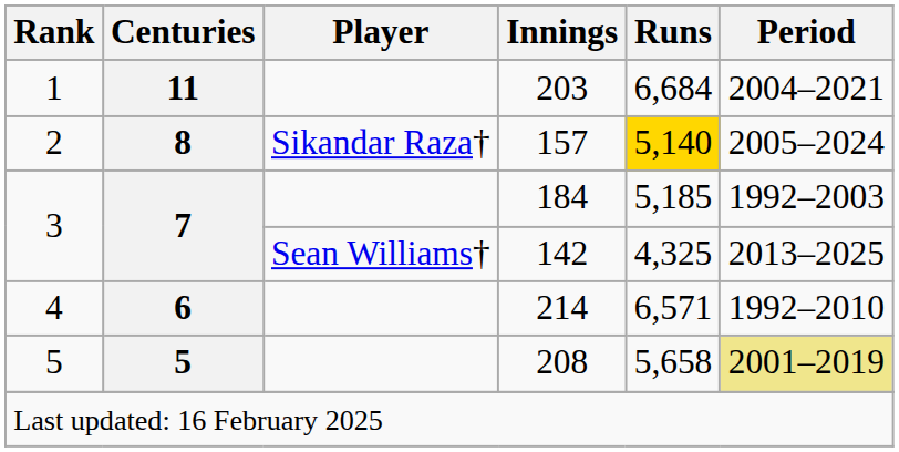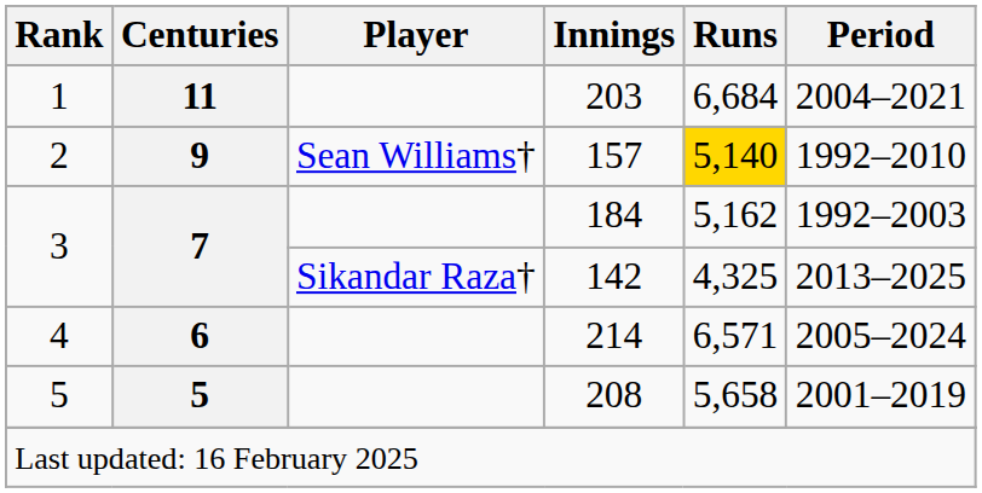 <table class="wikitable plainrowheaders sortable">
 <tr>
 <th scope=col>Rank</th>
 <th scope=col>Centuries</th>
 <th scope=col>Player</th>
 <th scope=col>Innings</th>
 <th scope=col>Runs</th>
 <th scope=col>Period</th>
 </tr>
 <tr>
 <td style="text-align:center">1</td>
 <th scope=row style=text-align:center;>11</th>
 <td></td>
 <td style="text-align:center">203</td>
 <td style="text-align:center">6,684</td>
 <td>2004–2021</td>
 </tr>
 <tr>
 <td style="text-align:center">2</td>
-<th scope=row style=text-align:center;>8</th>
-<td><a href='#'>Sikandar Raza</a>†</td>
+<th scope=row style=text-align:center;>9</th>
+<td><a href='#'>Sean Williams</a>†</td>
 <td style="text-align:center">157</td>
 <td style="background: gold; text-align:center">5,140</td>
-<td>2005–2024</td>
+<td>1992–2010</td>
 </tr>
 <tr>
 <td rowspan="2" style="text-align:center">3</td>
 <th rowspan="2" scope="row" style="text-align:center;">7</th>
 <td></td>
 <td style="text-align:center">184</td>
-<td style="text-align:center">5,185</td>
+<td style="text-align:center">5,162</td>
 <td>1992–2003</td>
 </tr>
 <tr>
-<td><a href='#'>Sean Williams</a>†</td>
+<td><a href='#'>Sikandar Raza</a>†</td>
 <td style="text-align:center">142</td>
 <td style="text-align:center">4,325</td>
 <td>2013–2025</td>
 </tr>
 <tr>
 <td style="text-align:center">4</td>
 <th scope="row" style="text-align:center;">6</th>
 <td></td>
 <td style="text-align:center">214</td>
 <td style="text-align:center">6,571</td>
-<td>1992–2010</td>
+<td>2005–2024</td>
 </tr>
 <tr>
 <td style="text-align:center">5</td>
 <th scope="row" style="text-align:center;">5</th>
 <td></td>
 <td style="text-align:center">208</td>
 <td style="text-align:center">5,658</td>
-<td style="background: khaki;">2001–2019</td>
+<td>2001–2019</td>
 </tr>
 <tr>
 </tr>
 <tr class=sortbottom>
 <td colspan=6><small>Last updated: 16 February 2025</small></td>
 </tr>
 </table>
